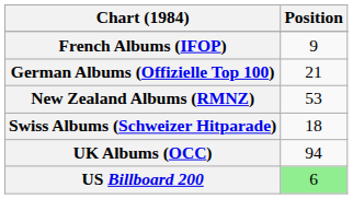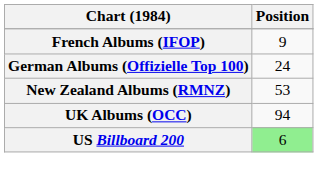 <table class="wikitable plainrowheaders" style="text-align:center;">
 <tr>
 <th scope="col">Chart (1984)</th>
 <th scope="col">Position</th>
 </tr>
 <tr>
 </tr>
 <tr>
 <th scope="row">French Albums (<a href='#'>IFOP</a>)</th>
 <td>9</td>
 </tr>
 <tr>
 <th scope="row">German Albums (<a href='#'>Offizielle Top 100</a>)</th>
-<td>21</td>
+<td>24</td>
 </tr>
 <tr>
 <th scope="row">New Zealand Albums (<a href='#'>RMNZ</a>)</th>
 <td>53</td>
-</tr>
-<tr>
-<th scope="row">Swiss Albums (<a href='#'>Schweizer Hitparade</a>)</th>
-<td>18</td>
 </tr>
 <tr>
 <th scope="row">UK Albums (<a href='#'>OCC</a>)</th>
 <td>94</td>
 </tr>
 <tr>
 <th scope="row">US <em><a href='#'>Billboard 200</a></em></th>
 <td style="background: lightgreen;">6</td>
 </tr>
 </table>
